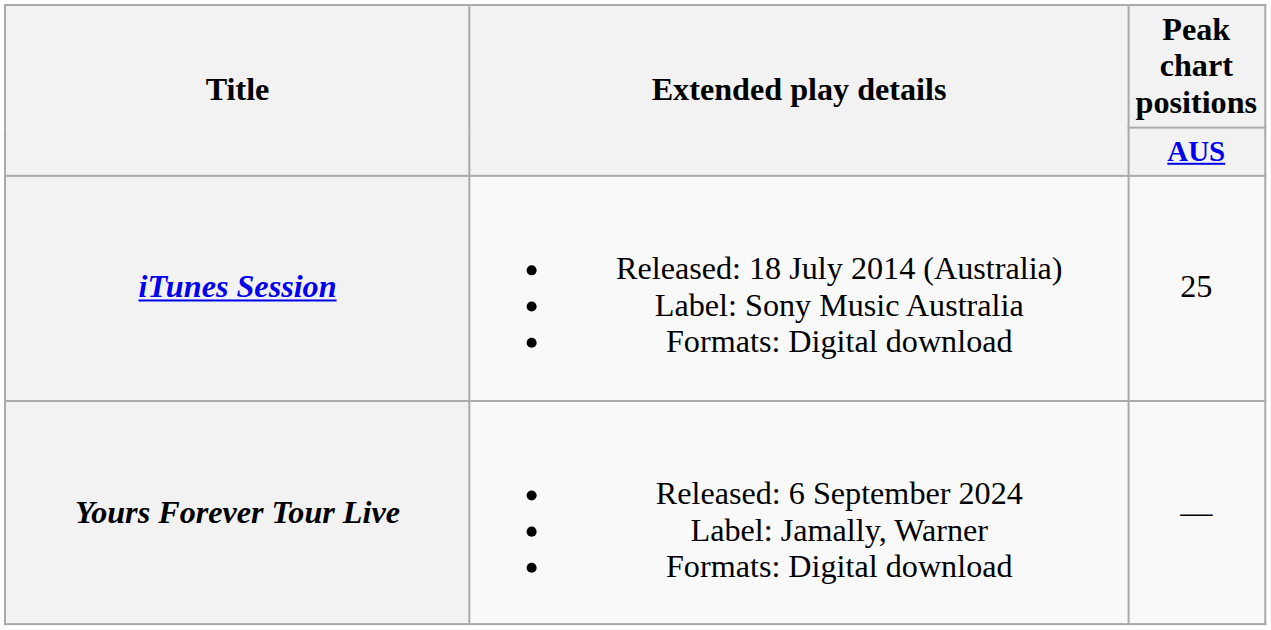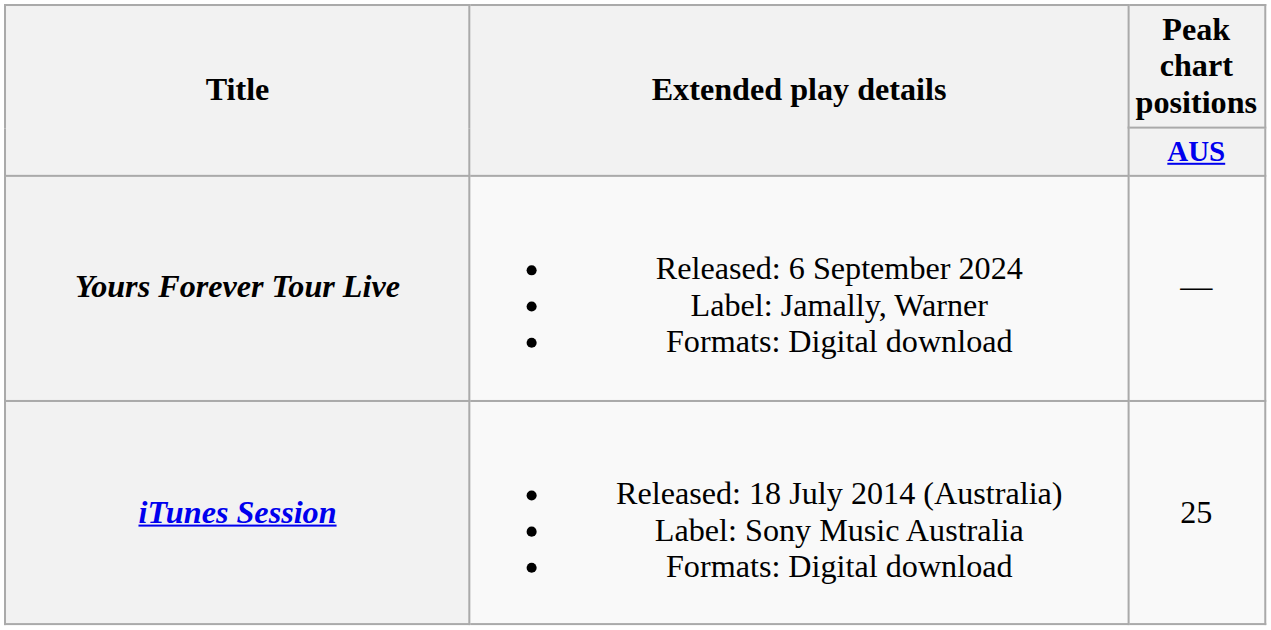 <table class="wikitable plainrowheaders" style="text-align:center;">
 <tr>
 <th scope="col" rowspan="2" style="width:14em;">Title</th>
 <th scope="col" rowspan="2" style="width:20em;">Extended play details</th>
 <th scope="col" colspan="1">Peak chart positions</th>
 </tr>
 <tr>
 <th scope="col" style="width:3em;font-size:90%;"><a href='#'>AUS</a><br></th>
 </tr>
 <tr>
+<th scope="row"><em>Yours Forever Tour Live</em></th>
+<td><br><ul><li>Released: 6 September 2024</li><li>Label: Jamally, Warner</li><li>Formats: Digital download</li></ul></td>
+<td>—</td>
+</tr>
+<tr>
 <th scope="row"><em><a href='#'>iTunes Session</a></em></th>
 <td><br><ul><li>Released: 18 July 2014 <span>(Australia)</span></li><li>Label: Sony Music Australia</li><li>Formats: Digital download</li></ul></td>
 <td>25</td>
 </tr>
-<tr>
-<th scope="row"><em>Yours Forever Tour Live</em></th>
-<td><br><ul><li>Released: 6 September 2024</li><li>Label: Jamally, Warner</li><li>Formats: Digital download</li></ul></td>
-<td>—</td>
-</tr>
 </table>
